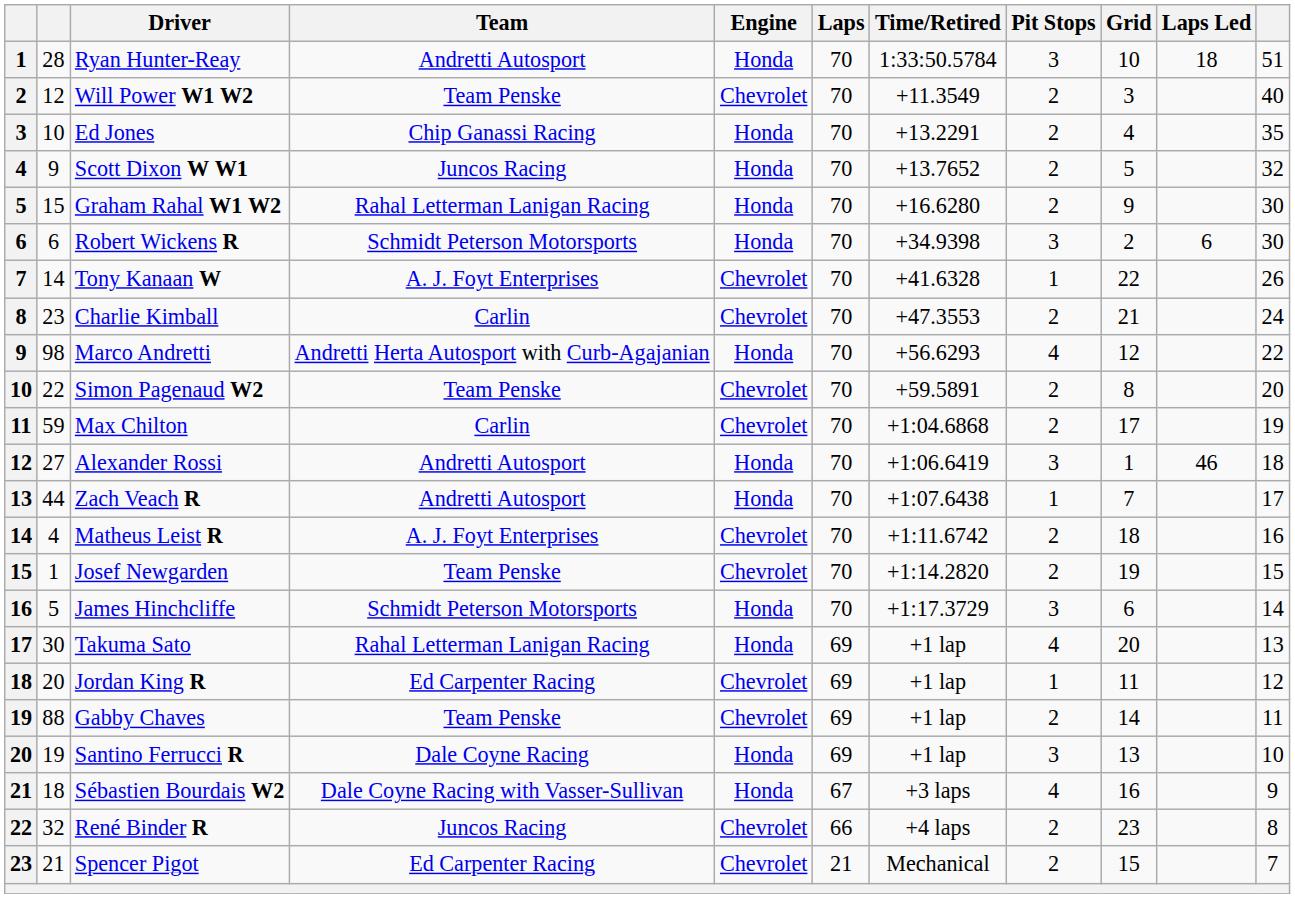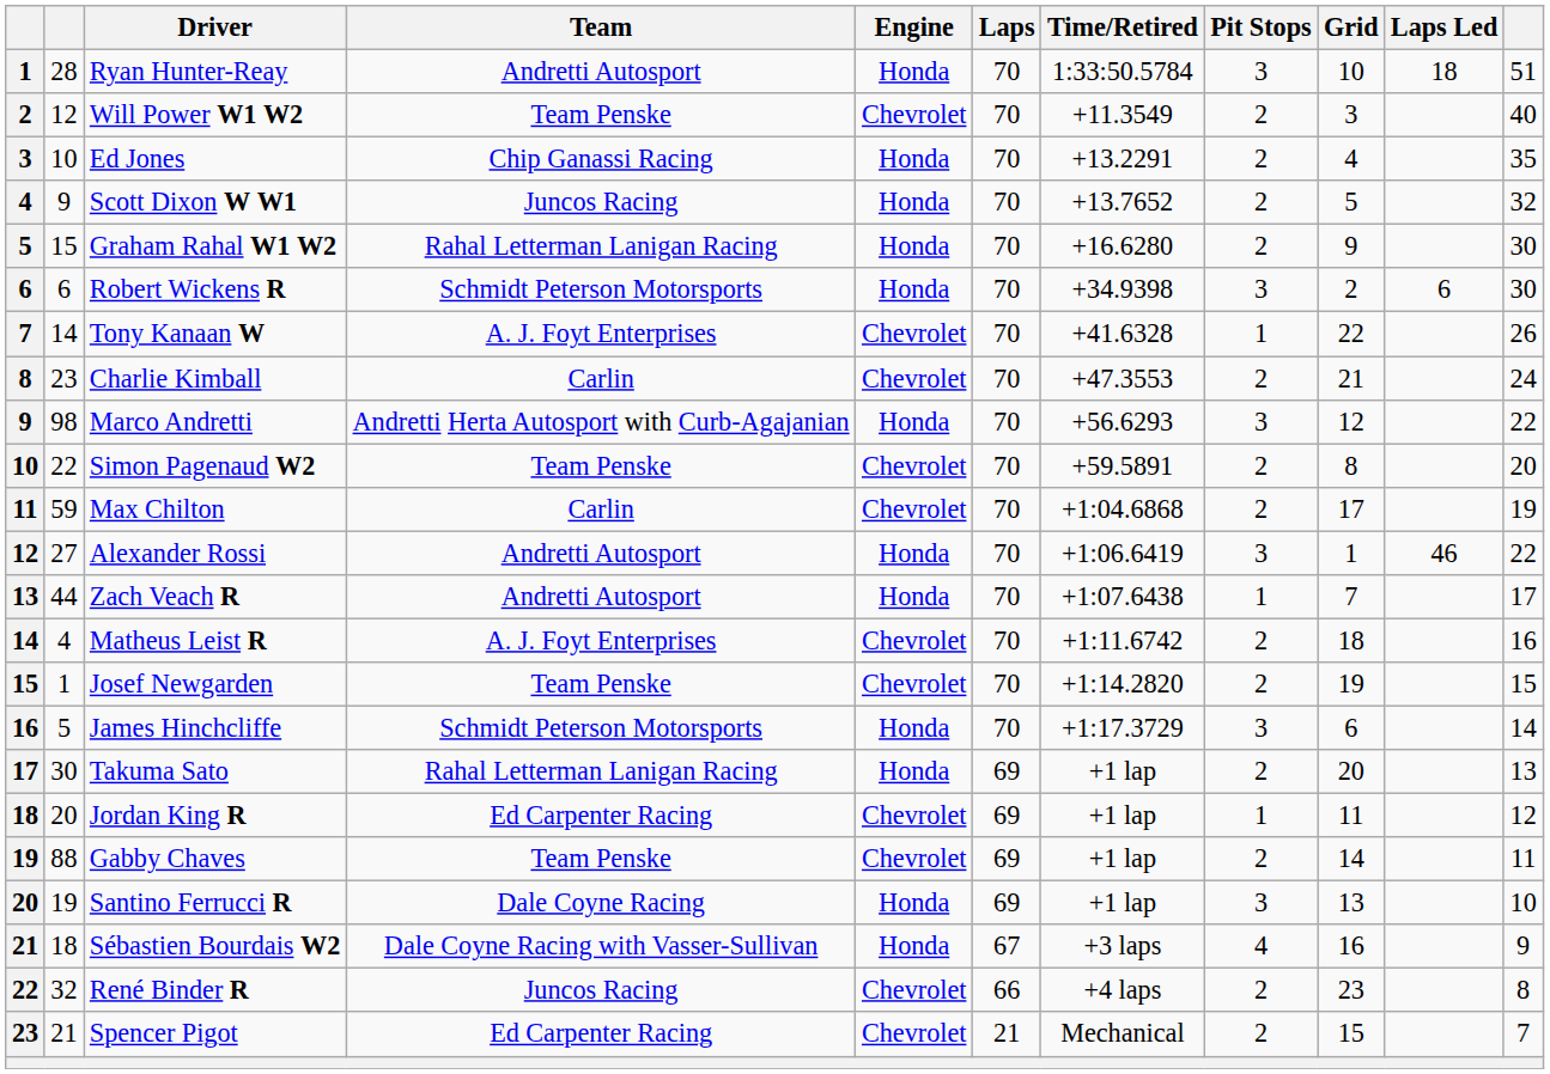 <table class="wikitable" style="text-align:center; font-size: 95%;">
 <tr>
 <th></th>
 <th></th>
 <th>Driver</th>
 <th>Team</th>
 <th>Engine</th>
 <th>Laps</th>
 <th>Time/Retired</th>
 <th>Pit Stops</th>
 <th>Grid</th>
 <th>Laps Led</th>
 <th></th>
 </tr>
 <tr>
 <th>1</th>
 <td>28</td>
 <td align="left"> <a href='#'>Ryan Hunter-Reay</a></td>
 <td><a href='#'>Andretti Autosport</a></td>
 <td><a href='#'>Honda</a></td>
 <td>70</td>
 <td>1:33:50.5784</td>
 <td>3</td>
 <td>10</td>
 <td>18</td>
 <td>51</td>
 </tr>
 <tr>
 <th>2</th>
 <td>12</td>
 <td align="left"> <a href='#'>Will Power</a> <strong><span>W1</span></strong> <strong><span>W2</span></strong></td>
 <td><a href='#'>Team Penske</a></td>
 <td><a href='#'>Chevrolet</a></td>
 <td>70</td>
 <td>+11.3549</td>
 <td>2</td>
 <td>3</td>
 <td></td>
 <td>40</td>
 </tr>
 <tr>
 <th>3</th>
 <td>10</td>
 <td align="left"> <a href='#'>Ed Jones</a></td>
 <td><a href='#'>Chip Ganassi Racing</a></td>
 <td><a href='#'>Honda</a></td>
 <td>70</td>
 <td>+13.2291</td>
 <td>2</td>
 <td>4</td>
 <td></td>
 <td>35</td>
 </tr>
 <tr>
 <th>4</th>
 <td>9</td>
 <td align="left"> <a href='#'>Scott Dixon</a> <strong><span>W</span></strong> <strong><span>W1</span></strong></td>
 <td><a href='#'>Juncos Racing</a></td>
 <td><a href='#'>Honda</a></td>
 <td>70</td>
 <td>+13.7652</td>
 <td>2</td>
 <td>5</td>
 <td></td>
 <td>32</td>
 </tr>
 <tr>
 <th>5</th>
 <td>15</td>
 <td align="left"> <a href='#'>Graham Rahal</a> <strong><span>W1</span></strong> <strong><span>W2</span></strong></td>
 <td><a href='#'>Rahal Letterman Lanigan Racing</a></td>
 <td><a href='#'>Honda</a></td>
 <td>70</td>
 <td>+16.6280</td>
 <td>2</td>
 <td>9</td>
 <td></td>
 <td>30</td>
 </tr>
 <tr>
 <th>6</th>
 <td>6</td>
 <td align="left"> <a href='#'>Robert Wickens</a> <strong><span>R</span></strong></td>
 <td><a href='#'>Schmidt Peterson Motorsports</a></td>
 <td><a href='#'>Honda</a></td>
 <td>70</td>
 <td>+34.9398</td>
 <td>3</td>
 <td>2</td>
 <td>6</td>
 <td>30</td>
 </tr>
 <tr>
 <th>7</th>
 <td>14</td>
 <td align="left"> <a href='#'>Tony Kanaan</a> <strong><span>W</span></strong></td>
 <td><a href='#'>A. J. Foyt Enterprises</a></td>
 <td><a href='#'>Chevrolet</a></td>
 <td>70</td>
 <td>+41.6328</td>
 <td>1</td>
 <td>22</td>
 <td></td>
 <td>26</td>
 </tr>
 <tr>
 <th>8</th>
 <td>23</td>
 <td align="left"> <a href='#'>Charlie Kimball</a></td>
 <td><a href='#'>Carlin</a></td>
 <td><a href='#'>Chevrolet</a></td>
 <td>70</td>
 <td>+47.3553</td>
 <td>2</td>
 <td>21</td>
 <td></td>
 <td>24</td>
 </tr>
 <tr>
 <th>9</th>
 <td>98</td>
 <td align="left"> <a href='#'>Marco Andretti</a></td>
 <td><a href='#'>Andretti</a> <a href='#'>Herta Autosport</a> with <a href='#'>Curb-Agajanian</a></td>
 <td><a href='#'>Honda</a></td>
 <td>70</td>
 <td>+56.6293</td>
-<td>4</td>
+<td>3</td>
 <td>12</td>
 <td></td>
 <td>22</td>
 </tr>
 <tr>
 <th>10</th>
 <td>22</td>
 <td align="left"> <a href='#'>Simon Pagenaud</a> <strong><span>W2</span></strong></td>
 <td><a href='#'>Team Penske</a></td>
 <td><a href='#'>Chevrolet</a></td>
 <td>70</td>
 <td>+59.5891</td>
 <td>2</td>
 <td>8</td>
 <td></td>
 <td>20</td>
 </tr>
 <tr>
 <th>11</th>
 <td>59</td>
 <td align="left"> <a href='#'>Max Chilton</a></td>
 <td><a href='#'>Carlin</a></td>
 <td><a href='#'>Chevrolet</a></td>
 <td>70</td>
 <td>+1:04.6868</td>
 <td>2</td>
 <td>17</td>
 <td></td>
 <td>19</td>
 </tr>
 <tr>
 <th>12</th>
 <td>27</td>
 <td align="left"> <a href='#'>Alexander Rossi</a></td>
 <td><a href='#'>Andretti Autosport</a></td>
 <td><a href='#'>Honda</a></td>
 <td>70</td>
 <td>+1:06.6419</td>
 <td>3</td>
 <td>1</td>
 <td>46</td>
-<td>18</td>
+<td>22</td>
 </tr>
 <tr>
 <th>13</th>
 <td>44</td>
 <td align="left"> <a href='#'>Zach Veach</a> <strong><span>R</span></strong></td>
 <td><a href='#'>Andretti Autosport</a></td>
 <td><a href='#'>Honda</a></td>
 <td>70</td>
 <td>+1:07.6438</td>
 <td>1</td>
 <td>7</td>
 <td></td>
 <td>17</td>
 </tr>
 <tr>
 <th>14</th>
 <td>4</td>
 <td align="left"> <a href='#'>Matheus Leist</a> <strong><span>R</span></strong></td>
 <td><a href='#'>A. J. Foyt Enterprises</a></td>
 <td><a href='#'>Chevrolet</a></td>
 <td>70</td>
 <td>+1:11.6742</td>
 <td>2</td>
 <td>18</td>
 <td></td>
 <td>16</td>
 </tr>
 <tr>
 <th>15</th>
 <td>1</td>
 <td align="left"> <a href='#'>Josef Newgarden</a></td>
 <td><a href='#'>Team Penske</a></td>
 <td><a href='#'>Chevrolet</a></td>
 <td>70</td>
 <td>+1:14.2820</td>
 <td>2</td>
 <td>19</td>
 <td></td>
 <td>15</td>
 </tr>
 <tr>
 <th>16</th>
 <td>5</td>
 <td align="left"> <a href='#'>James Hinchcliffe</a></td>
 <td><a href='#'>Schmidt Peterson Motorsports</a></td>
 <td><a href='#'>Honda</a></td>
 <td>70</td>
 <td>+1:17.3729</td>
 <td>3</td>
 <td>6</td>
 <td></td>
 <td>14</td>
 </tr>
 <tr>
 <th>17</th>
 <td>30</td>
 <td align="left"> <a href='#'>Takuma Sato</a></td>
 <td><a href='#'>Rahal Letterman Lanigan Racing</a></td>
 <td><a href='#'>Honda</a></td>
 <td>69</td>
 <td>+1 lap</td>
-<td>4</td>
+<td>2</td>
 <td>20</td>
 <td></td>
 <td>13</td>
 </tr>
 <tr>
 <th>18</th>
 <td>20</td>
 <td align="left"> <a href='#'>Jordan King</a> <strong><span>R</span></strong></td>
 <td><a href='#'>Ed Carpenter Racing</a></td>
 <td><a href='#'>Chevrolet</a></td>
 <td>69</td>
 <td>+1 lap</td>
 <td>1</td>
 <td>11</td>
 <td></td>
 <td>12</td>
 </tr>
 <tr>
 <th>19</th>
 <td>88</td>
 <td align="left"> <a href='#'>Gabby Chaves</a></td>
 <td><a href='#'>Team Penske</a></td>
 <td><a href='#'>Chevrolet</a></td>
 <td>69</td>
 <td>+1 lap</td>
 <td>2</td>
 <td>14</td>
 <td></td>
 <td>11</td>
 </tr>
 <tr>
 <th>20</th>
 <td>19</td>
 <td align="left"> <a href='#'>Santino Ferrucci</a> <strong><span>R</span></strong></td>
 <td><a href='#'>Dale Coyne Racing</a></td>
 <td><a href='#'>Honda</a></td>
 <td>69</td>
 <td>+1 lap</td>
 <td>3</td>
 <td>13</td>
 <td></td>
 <td>10</td>
 </tr>
 <tr>
 <th>21</th>
 <td>18</td>
 <td align="left"> <a href='#'>Sébastien Bourdais</a> <strong><span>W2</span></strong></td>
 <td><a href='#'>Dale Coyne Racing with Vasser-Sullivan</a></td>
 <td><a href='#'>Honda</a></td>
 <td>67</td>
 <td>+3 laps</td>
 <td>4</td>
 <td>16</td>
 <td></td>
 <td>9</td>
 </tr>
 <tr>
 <th>22</th>
 <td>32</td>
 <td align="left"> <a href='#'>René Binder</a> <strong><span>R</span></strong></td>
 <td><a href='#'>Juncos Racing</a></td>
 <td><a href='#'>Chevrolet</a></td>
 <td>66</td>
 <td>+4 laps</td>
 <td>2</td>
 <td>23</td>
 <td></td>
 <td>8</td>
 </tr>
 <tr>
 <th>23</th>
 <td>21</td>
 <td align="left"> <a href='#'>Spencer Pigot</a></td>
 <td><a href='#'>Ed Carpenter Racing</a></td>
 <td><a href='#'>Chevrolet</a></td>
 <td>21</td>
 <td>Mechanical</td>
 <td>2</td>
 <td>15</td>
 <td></td>
 <td>7</td>
 </tr>
 <tr>
 <th colspan="11"></th>
 </tr>
 </table>
